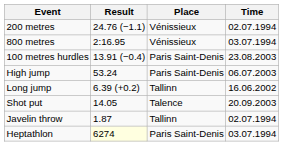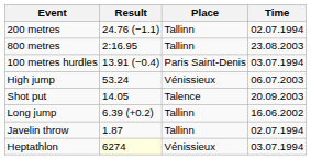 <table class="wikitable">
 <tr>
 <th>Event</th>
 <th>Result</th>
 <th>Place</th>
 <th>Time</th>
 </tr>
 <tr>
 <td>200 metres</td>
 <td>24.76 (−1.1)</td>
-<td>Vénissieux</td>
+<td>Tallinn</td>
 <td>02.07.1994</td>
 </tr>
 <tr>
 <td>800 metres</td>
 <td>2:16.95</td>
-<td>Vénissieux</td>
-<td>03.07.1994</td>
+<td>Tallinn</td>
+<td>23.08.2003</td>
 </tr>
 <tr>
 <td>100 metres hurdles</td>
 <td>13.91 (−0.4)</td>
 <td>Paris Saint-Denis</td>
-<td>23.08.2003</td>
+<td>03.07.1994</td>
 </tr>
 <tr>
 <td>High jump</td>
 <td>53.24</td>
-<td>Paris Saint-Denis</td>
+<td>Vénissieux</td>
 <td>06.07.2003</td>
+</tr>
+<tr>
+<td>Shot put</td>
+<td>14.05</td>
+<td>Talence</td>
+<td>20.09.2003</td>
 </tr>
 <tr>
 <td>Long jump</td>
 <td>6.39 (+0.2)</td>
 <td>Tallinn</td>
 <td>16.06.2002</td>
-</tr>
-<tr>
-<td>Shot put</td>
-<td>14.05</td>
-<td>Talence</td>
-<td>20.09.2003</td>
 </tr>
 <tr>
 <td>Javelin throw</td>
 <td>1.87</td>
 <td>Tallinn</td>
 <td>02.07.1994</td>
 </tr>
 <tr>
 <td>Heptathlon</td>
 <td style="background: lightyellow;">6274</td>
-<td>Paris Saint-Denis</td>
+<td>Vénissieux</td>
 <td>03.07.1994</td>
 </tr>
 </table>
